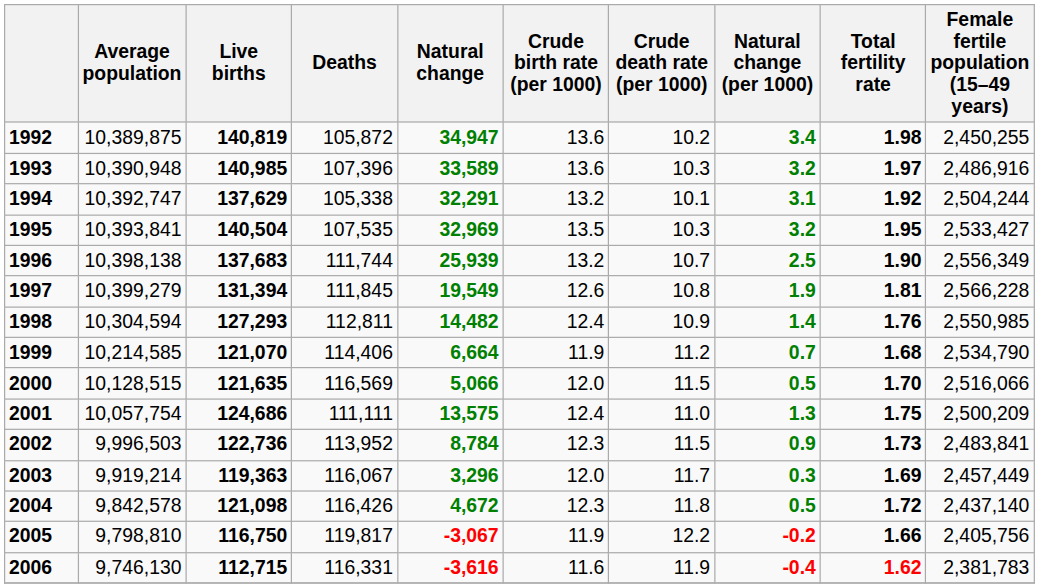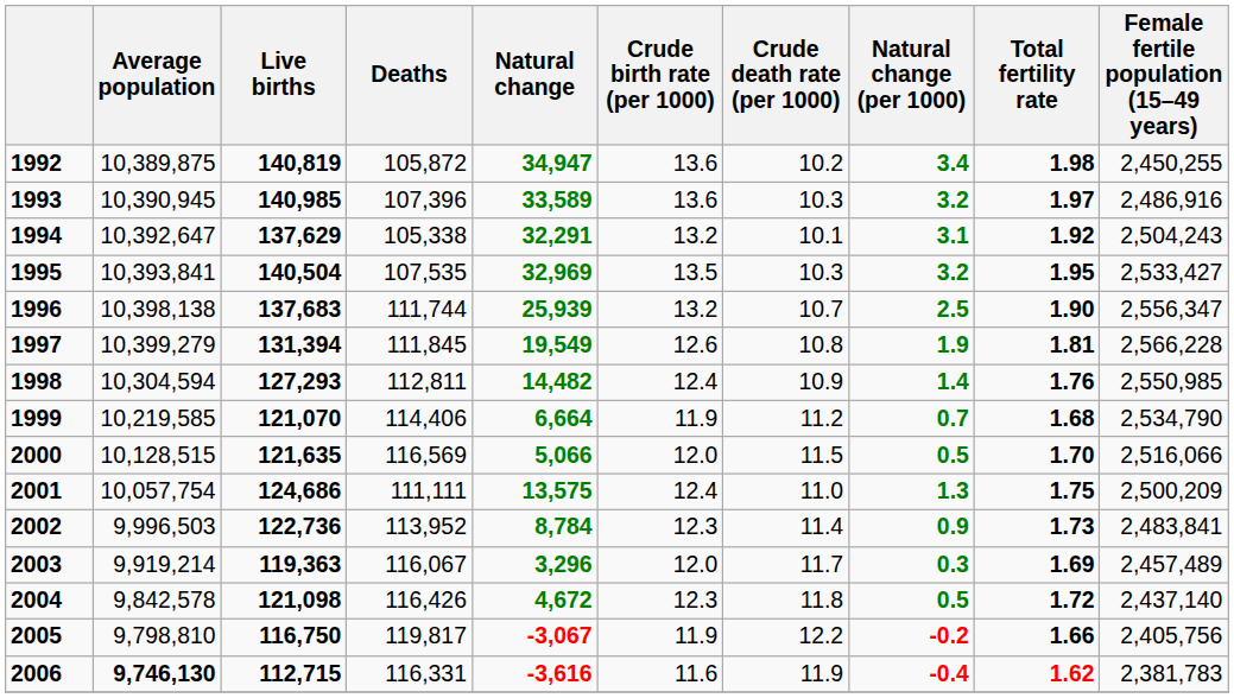 <table class="wikitable sortable collapsible">
 <tr>
 <th style="width:40pt;"></th>
 <th style="width:60pt;">Average population</th>
 <th style="width:60pt;">Live births</th>
 <th style="width:60pt;">Deaths</th>
 <th style="width:60pt;">Natural change</th>
 <th style="width:60pt;">Crude birth rate (per 1000)</th>
 <th style="width:60pt;">Crude death rate (per 1000)</th>
 <th style="width:60pt;">Natural change (per 1000)</th>
 <th style="width:60pt;">Total fertility rate</th>
 <th style="width:60pt;">Female fertile population (15–49 years)</th>
 </tr>
 <tr>
 <td><strong>1992</strong></td>
 <td style="text-align:right;">10,389,875</td>
 <td style="text-align:right;"><strong>140,819</strong></td>
 <td style="text-align:right;">105,872</td>
 <td style="text-align:right; color:green;"><strong>34,947</strong></td>
 <td style="text-align:right;">13.6</td>
 <td style="text-align:right;">10.2</td>
 <td style="text-align:right; color:green;"><strong>3.4</strong></td>
 <td style="text-align:right;"><strong>1.98</strong></td>
 <td style="text-align:right;">2,450,255</td>
 </tr>
 <tr>
 <td><strong>1993</strong></td>
-<td style="text-align:right;">10,390,948</td>
+<td style="text-align:right;">10,390,945</td>
 <td style="text-align:right;"><strong>140,985</strong></td>
 <td style="text-align:right;">107,396</td>
 <td style="text-align:right; color:green;"><strong>33,589</strong></td>
 <td style="text-align:right;">13.6</td>
 <td style="text-align:right;">10.3</td>
 <td style="text-align:right; color:green;"><strong>3.2</strong></td>
 <td style="text-align:right;"><strong>1.97</strong></td>
 <td style="text-align:right;">2,486,916</td>
 </tr>
 <tr>
 <td><strong>1994</strong></td>
-<td style="text-align:right;">10,392,747</td>
+<td style="text-align:right;">10,392,647</td>
 <td style="text-align:right;"><strong>137,629</strong></td>
 <td style="text-align:right;">105,338</td>
 <td style="text-align:right; color:green;"><strong>32,291</strong></td>
 <td style="text-align:right;">13.2</td>
 <td style="text-align:right;">10.1</td>
 <td style="text-align:right; color:green;"><strong>3.1</strong></td>
 <td style="text-align:right;"><strong>1.92</strong></td>
-<td style="text-align:right;">2,504,244</td>
+<td style="text-align:right;">2,504,243</td>
 </tr>
 <tr>
 <td><strong>1995</strong></td>
 <td style="text-align:right;">10,393,841</td>
 <td style="text-align:right;"><strong>140,504</strong></td>
 <td style="text-align:right;">107,535</td>
 <td style="text-align:right; color:green;"><strong>32,969</strong></td>
 <td style="text-align:right;">13.5</td>
 <td style="text-align:right;">10.3</td>
 <td style="text-align:right; color:green;"><strong>3.2</strong></td>
 <td style="text-align:right;"><strong>1.95</strong></td>
 <td style="text-align:right;">2,533,427</td>
 </tr>
 <tr>
 <td><strong>1996</strong></td>
 <td style="text-align:right;">10,398,138</td>
 <td style="text-align:right;"><strong>137,683</strong></td>
 <td style="text-align:right;">111,744</td>
 <td style="text-align:right; color:green;"><strong>25,939</strong></td>
 <td style="text-align:right;">13.2</td>
 <td style="text-align:right;">10.7</td>
 <td style="text-align:right; color:green;"><strong>2.5</strong></td>
 <td style="text-align:right;"><strong>1.90</strong></td>
-<td style="text-align:right;">2,556,349</td>
+<td style="text-align:right;">2,556,347</td>
 </tr>
 <tr>
 <td><strong>1997</strong></td>
 <td style="text-align:right;">10,399,279</td>
 <td style="text-align:right;"><strong>131,394</strong></td>
 <td style="text-align:right;">111,845</td>
 <td style="text-align:right; color:green;"><strong>19,549</strong></td>
 <td style="text-align:right;">12.6</td>
 <td style="text-align:right;">10.8</td>
 <td style="text-align:right; color:green;"><strong>1.9</strong></td>
 <td style="text-align:right;"><strong>1.81</strong></td>
 <td style="text-align:right;">2,566,228</td>
 </tr>
 <tr>
 <td><strong>1998</strong></td>
 <td style="text-align:right;">10,304,594</td>
 <td style="text-align:right;"><strong>127,293</strong></td>
 <td style="text-align:right;">112,811</td>
 <td style="text-align:right; color:green;"><strong>14,482</strong></td>
 <td style="text-align:right;">12.4</td>
 <td style="text-align:right;">10.9</td>
 <td style="text-align:right; color:green;"><strong>1.4</strong></td>
 <td style="text-align:right;"><strong>1.76</strong></td>
 <td style="text-align:right;">2,550,985</td>
 </tr>
 <tr>
 <td><strong>1999</strong></td>
-<td style="text-align:right;">10,214,585</td>
+<td style="text-align:right;">10,219,585</td>
 <td style="text-align:right;"><strong>121,070</strong></td>
 <td style="text-align:right;">114,406</td>
 <td style="text-align:right; color:green;"><strong>6,664</strong></td>
 <td style="text-align:right;">11.9</td>
 <td style="text-align:right;">11.2</td>
 <td style="text-align:right; color:green;"><strong>0.7</strong></td>
 <td style="text-align:right;"><strong>1.68</strong></td>
 <td style="text-align:right;">2,534,790</td>
 </tr>
 <tr>
 <td><strong>2000</strong></td>
 <td style="text-align:right;">10,128,515</td>
 <td style="text-align:right;"><strong>121,635</strong></td>
 <td style="text-align:right;">116,569</td>
 <td style="text-align:right; color:green;"><strong>5,066</strong></td>
 <td style="text-align:right;">12.0</td>
 <td style="text-align:right;">11.5</td>
 <td style="text-align:right; color:green;"><strong>0.5</strong></td>
 <td style="text-align:right;"><strong>1.70</strong></td>
 <td style="text-align:right;">2,516,066</td>
 </tr>
 <tr>
 <td><strong>2001</strong></td>
 <td style="text-align:right;">10,057,754</td>
 <td style="text-align:right;"><strong>124,686</strong></td>
 <td style="text-align:right;">111,111</td>
 <td style="text-align:right; color:green;"><strong>13,575</strong></td>
 <td style="text-align:right;">12.4</td>
 <td style="text-align:right;">11.0</td>
 <td style="text-align:right; color:green;"><strong>1.3</strong></td>
 <td style="text-align:right;"><strong>1.75</strong></td>
 <td style="text-align:right;">2,500,209</td>
 </tr>
 <tr>
 <td><strong>2002</strong></td>
 <td style="text-align:right;">9,996,503</td>
 <td style="text-align:right;"><strong>122,736</strong></td>
 <td style="text-align:right;">113,952</td>
 <td style="text-align:right; color:green;"><strong>8,784</strong></td>
 <td style="text-align:right;">12.3</td>
-<td style="text-align:right;">11.5</td>
+<td style="text-align:right;">11.4</td>
 <td style="text-align:right; color:green;"><strong>0.9</strong></td>
 <td style="text-align:right;"><strong>1.73</strong></td>
 <td style="text-align:right;">2,483,841</td>
 </tr>
 <tr>
 <td><strong>2003</strong></td>
 <td style="text-align:right;">9,919,214</td>
 <td style="text-align:right;"><strong>119,363</strong></td>
 <td style="text-align:right;">116,067</td>
 <td style="text-align:right; color:green;"><strong>3,296</strong></td>
 <td style="text-align:right;">12.0</td>
 <td style="text-align:right;">11.7</td>
 <td style="text-align:right; color:green;"><strong>0.3</strong></td>
 <td style="text-align:right;"><strong>1.69</strong></td>
-<td style="text-align:right;">2,457,449</td>
+<td style="text-align:right;">2,457,489</td>
 </tr>
 <tr>
 <td><strong>2004</strong></td>
 <td style="text-align:right;">9,842,578</td>
 <td style="text-align:right;"><strong>121,098</strong></td>
 <td style="text-align:right;">116,426</td>
 <td style="text-align:right; color:green;"><strong>4,672</strong></td>
 <td style="text-align:right;">12.3</td>
 <td style="text-align:right;">11.8</td>
 <td style="text-align:right; color:green;"><strong>0.5</strong></td>
 <td style="text-align:right;"><strong>1.72</strong></td>
 <td style="text-align:right;">2,437,140</td>
 </tr>
 <tr>
 <td><strong>2005</strong></td>
 <td style="text-align:right;">9,798,810</td>
 <td style="text-align:right;"><strong>116,750</strong></td>
 <td style="text-align:right;">119,817</td>
 <td style="text-align:right; color:red;"><strong>-3,067</strong></td>
 <td style="text-align:right;">11.9</td>
 <td style="text-align:right;">12.2</td>
 <td style="text-align:right; color:red;"><strong>-0.2</strong></td>
 <td style="text-align:right;"><strong>1.66</strong></td>
 <td style="text-align:right;">2,405,756</td>
 </tr>
 <tr>
 <td><strong>2006</strong></td>
-<td style="text-align:right;">9,746,130</td>
+<td style="text-align:right;"><strong>9,746,130</strong></td>
 <td style="text-align:right;"><strong>112,715</strong></td>
 <td style="text-align:right;">116,331</td>
 <td style="text-align:right; color:red;"><strong>-3,616</strong></td>
 <td style="text-align:right;">11.6</td>
 <td style="text-align:right;">11.9</td>
 <td style="text-align:right; color:red;"><strong>-0.4</strong></td>
 <td style="text-align:right; color:red;"><strong>1.62</strong></td>
 <td style="text-align:right;">2,381,783</td>
 </tr>
 <tr>
 </tr>
 </table>
